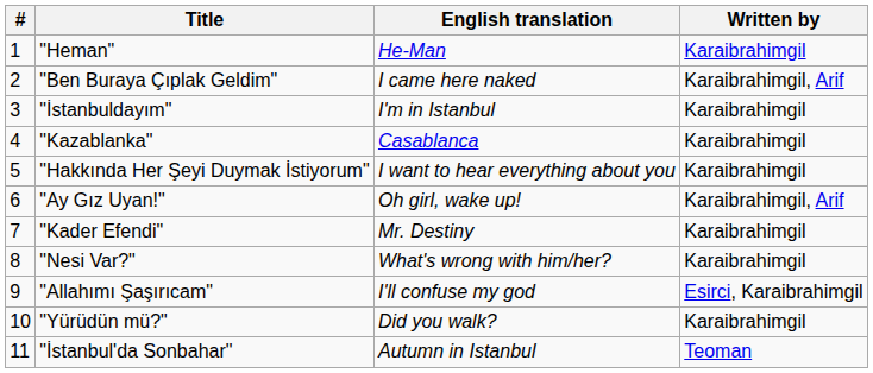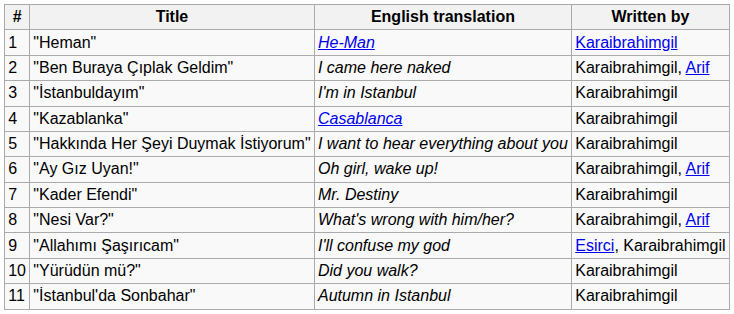 <table class="wikitable">
 <tr>
 <th>#</th>
 <th>Title</th>
 <th>English translation</th>
 <th>Written by</th>
 </tr>
 <tr>
 <td>1</td>
 <td>"Heman"</td>
 <td><em><a href='#'>He-Man</a></em></td>
 <td><a href='#'>Karaibrahimgil</a></td>
 </tr>
 <tr>
 <td>2</td>
 <td>"Ben Buraya Çıplak Geldim"</td>
 <td><em>I came here naked</em></td>
 <td>Karaibrahimgil, <a href='#'>Arif</a></td>
 </tr>
 <tr>
 <td>3</td>
 <td>"İstanbuldayım"</td>
 <td><em>I'm in Istanbul</em></td>
 <td>Karaibrahimgil</td>
 </tr>
 <tr>
 <td>4</td>
 <td>"Kazablanka"</td>
 <td><em><a href='#'>Casablanca</a></em></td>
 <td>Karaibrahimgil</td>
 </tr>
 <tr>
 <td>5</td>
 <td>"Hakkında Her Şeyi Duymak İstiyorum"</td>
 <td><em>I want to hear everything about you</em></td>
 <td>Karaibrahimgil</td>
 </tr>
 <tr>
 <td>6</td>
 <td>"Ay Gız Uyan!"</td>
 <td><em>Oh girl, wake up!</em> </td>
 <td>Karaibrahimgil, <a href='#'>Arif</a></td>
 </tr>
 <tr>
 <td>7</td>
 <td>"Kader Efendi"</td>
 <td><em>Mr. Destiny</em></td>
 <td>Karaibrahimgil</td>
 </tr>
 <tr>
 <td>8</td>
 <td>"Nesi Var?"</td>
 <td><em>What's wrong with him/her?</em></td>
-<td>Karaibrahimgil</td>
+<td>Karaibrahimgil, <a href='#'>Arif</a></td>
 </tr>
 <tr>
 <td>9</td>
 <td>"Allahımı Şaşırıcam"</td>
 <td><em>I'll confuse my god</em></td>
 <td><a href='#'>Esirci</a>, Karaibrahimgil</td>
 </tr>
 <tr>
 <td>10</td>
 <td>"Yürüdün mü?"</td>
 <td><em>Did you walk?</em></td>
 <td>Karaibrahimgil</td>
 </tr>
 <tr>
 <td>11</td>
 <td>"İstanbul'da Sonbahar"</td>
 <td><em>Autumn in Istanbul</em></td>
-<td><a href='#'>Teoman</a></td>
+<td>Karaibrahimgil</td>
 </tr>
 <tr>
 </tr>
 </table>
